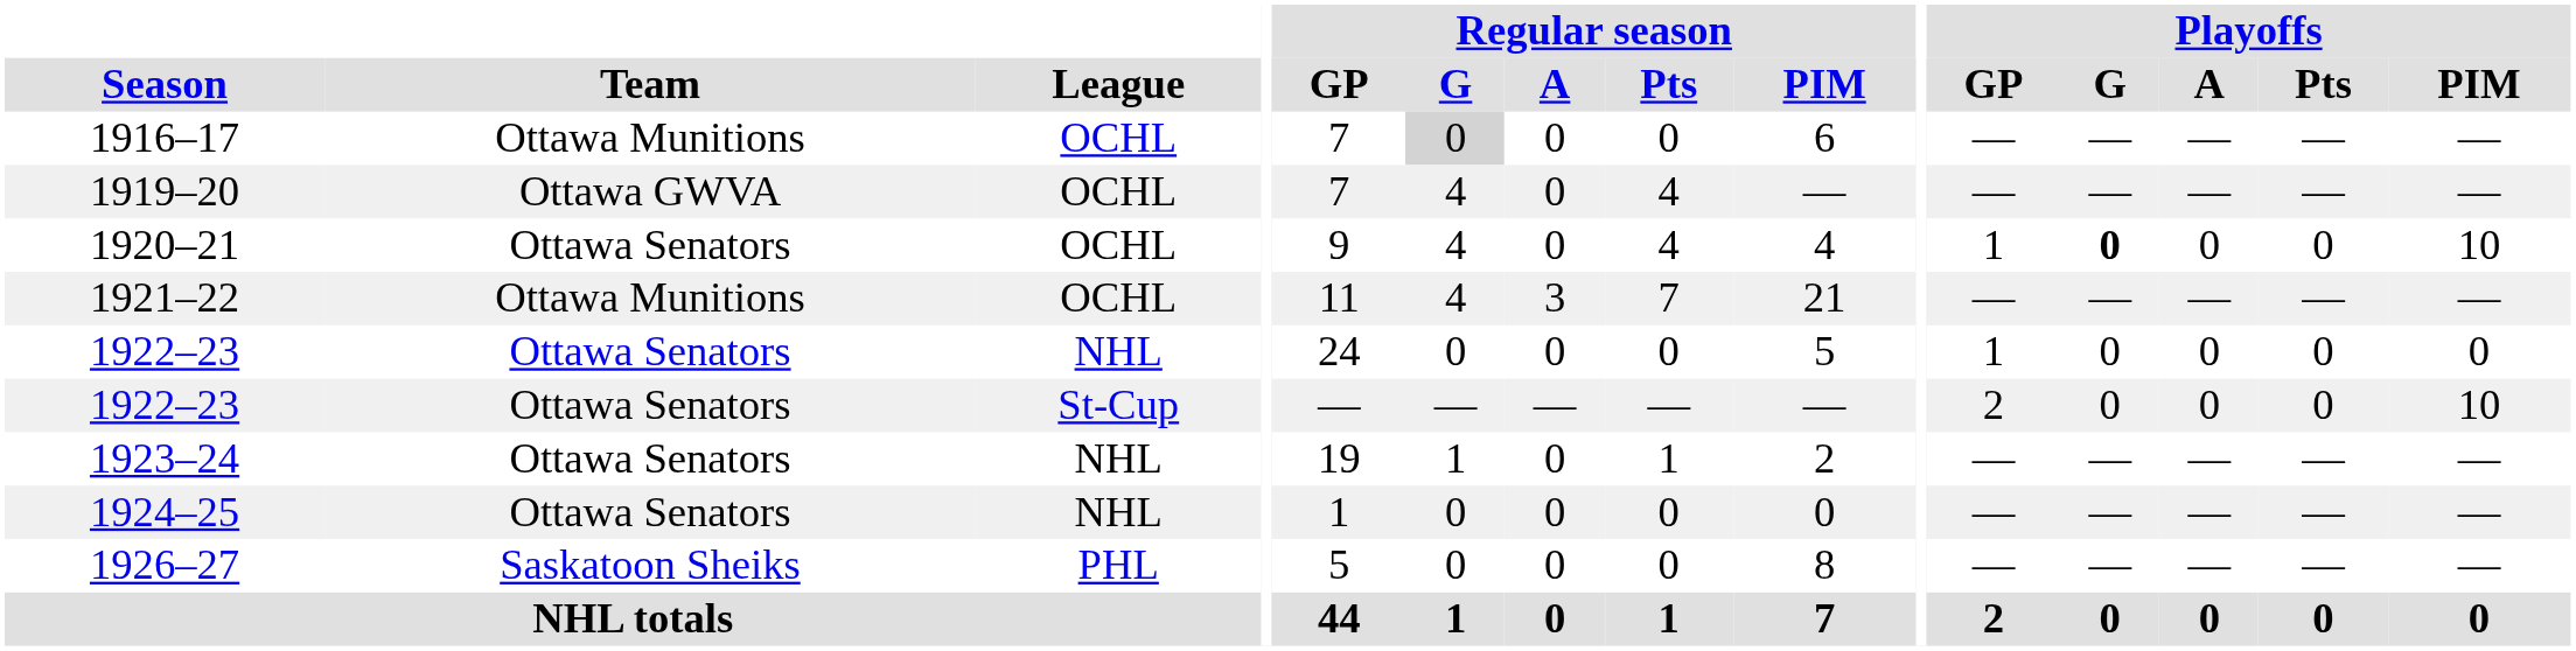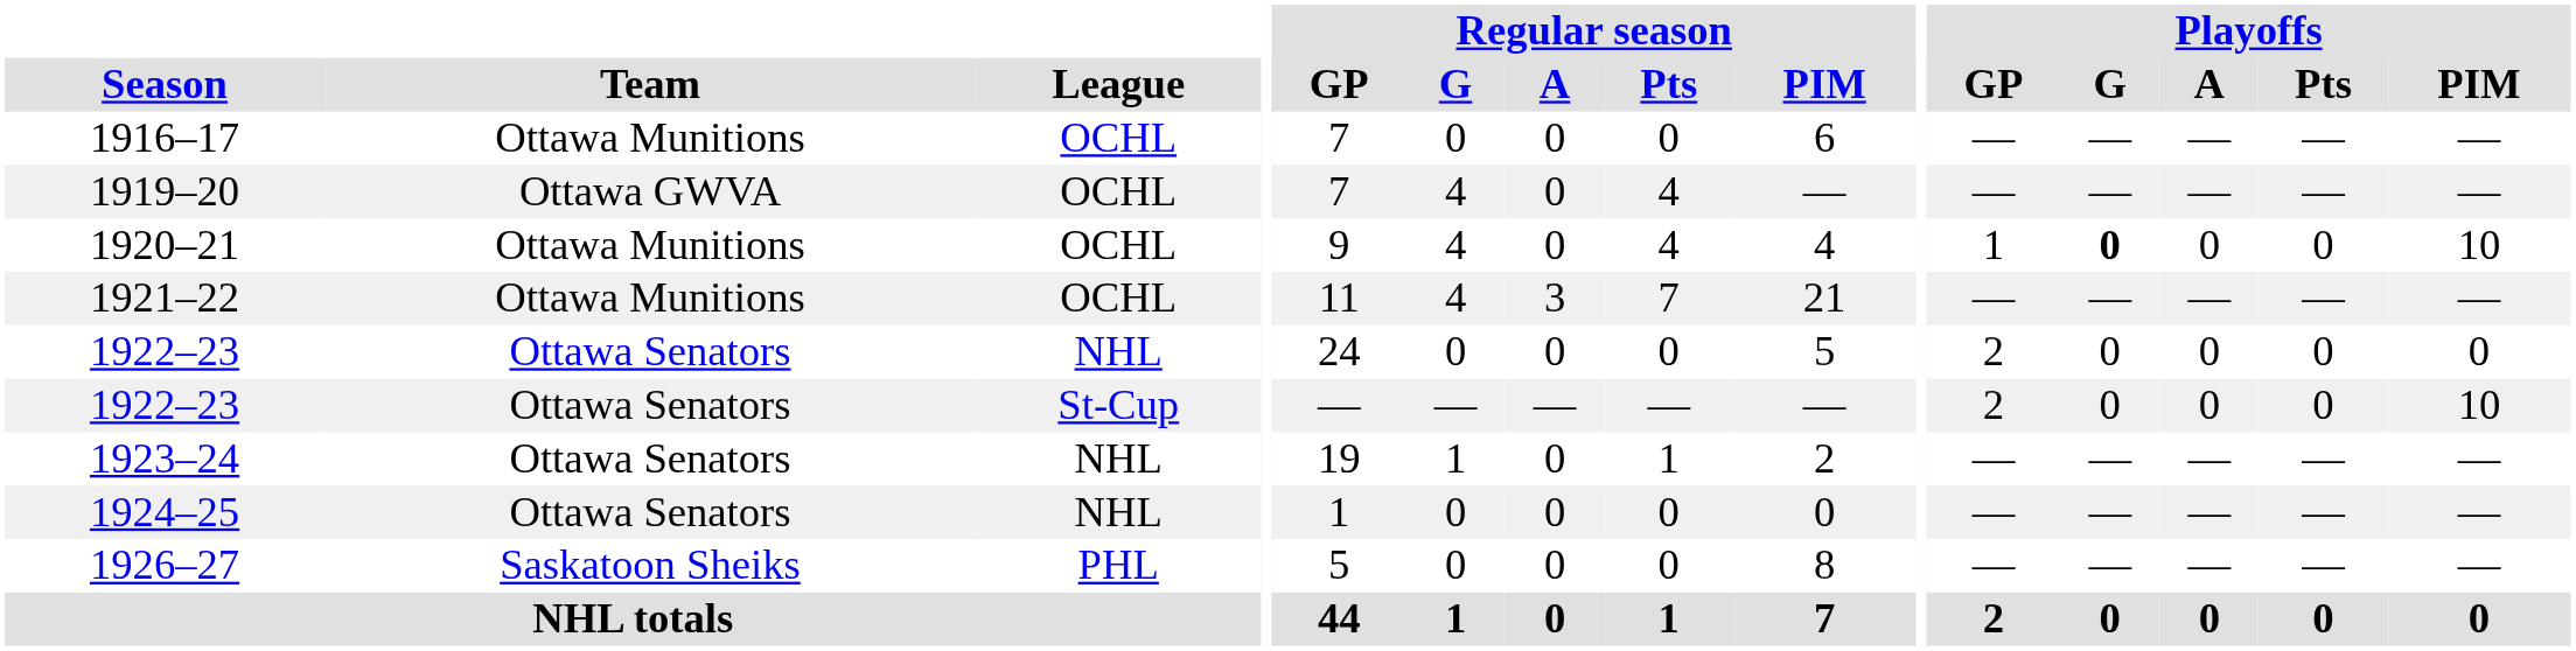 <table border="0" cellpadding="1" cellspacing="0" style="text-align:center; width:60em">
 <tr bgcolor="#e0e0e0">
 <th colspan="3" bgcolor="#ffffff"></th>
 <th rowspan="100" bgcolor="#ffffff"></th>
 <th colspan="5"><a href='#'>Regular season</a></th>
 <th rowspan="100" bgcolor="#ffffff"></th>
 <th colspan="5"><a href='#'>Playoffs</a></th>
 </tr>
 <tr bgcolor="#e0e0e0">
 <th><a href='#'>Season</a></th>
 <th>Team</th>
 <th>League</th>
 <th>GP</th>
 <th><a href='#'>G</a></th>
 <th><a href='#'>A</a></th>
 <th><a href='#'>Pts</a></th>
 <th><a href='#'>PIM</a></th>
 <th>GP</th>
 <th>G</th>
 <th>A</th>
 <th>Pts</th>
 <th>PIM</th>
 </tr>
 <tr>
 <td>1916–17</td>
 <td>Ottawa Munitions</td>
 <td><a href='#'>OCHL</a></td>
 <td>7</td>
-<td style="background: lightgrey;">0</td>
+<td>0</td>
 <td>0</td>
 <td>0</td>
 <td>6</td>
 <td>—</td>
 <td>—</td>
 <td>—</td>
 <td>—</td>
 <td>—</td>
 </tr>
 <tr bgcolor="#f0f0f0">
 <td>1919–20</td>
 <td>Ottawa GWVA</td>
 <td>OCHL</td>
 <td>7</td>
 <td>4</td>
 <td>0</td>
 <td>4</td>
 <td>—</td>
 <td>—</td>
 <td>—</td>
 <td>—</td>
 <td>—</td>
 <td>—</td>
 </tr>
 <tr>
 <td>1920–21</td>
-<td>Ottawa Senators</td>
+<td>Ottawa Munitions</td>
 <td>OCHL</td>
 <td>9</td>
 <td>4</td>
 <td>0</td>
 <td>4</td>
 <td>4</td>
 <td>1</td>
 <td><strong>0</strong></td>
 <td>0</td>
 <td>0</td>
 <td>10</td>
 </tr>
 <tr bgcolor="#f0f0f0">
 <td>1921–22</td>
 <td>Ottawa Munitions</td>
 <td>OCHL</td>
 <td>11</td>
 <td>4</td>
 <td>3</td>
 <td>7</td>
 <td>21</td>
 <td>—</td>
 <td>—</td>
 <td>—</td>
 <td>—</td>
 <td>—</td>
 </tr>
 <tr>
 <td><a href='#'>1922–23</a></td>
 <td><a href='#'>Ottawa Senators</a></td>
 <td><a href='#'>NHL</a></td>
 <td>24</td>
 <td>0</td>
 <td>0</td>
 <td>0</td>
 <td>5</td>
-<td>1</td>
+<td>2</td>
 <td>0</td>
 <td>0</td>
 <td>0</td>
 <td>0</td>
 </tr>
 <tr bgcolor="#f0f0f0">
 <td><a href='#'>1922–23</a></td>
 <td>Ottawa Senators</td>
 <td><a href='#'>St-Cup</a></td>
 <td>—</td>
 <td>—</td>
 <td>—</td>
 <td>—</td>
 <td>—</td>
 <td>2</td>
 <td>0</td>
 <td>0</td>
 <td>0</td>
 <td>10</td>
 </tr>
 <tr>
 <td><a href='#'>1923–24</a></td>
 <td>Ottawa Senators</td>
 <td>NHL</td>
 <td>19</td>
 <td>1</td>
 <td>0</td>
 <td>1</td>
 <td>2</td>
 <td>—</td>
 <td>—</td>
 <td>—</td>
 <td>—</td>
 <td>—</td>
 </tr>
 <tr bgcolor="#f0f0f0">
 <td><a href='#'>1924–25</a></td>
 <td>Ottawa Senators</td>
 <td>NHL</td>
 <td>1</td>
 <td>0</td>
 <td>0</td>
 <td>0</td>
 <td>0</td>
 <td>—</td>
 <td>—</td>
 <td>—</td>
 <td>—</td>
 <td>—</td>
 </tr>
 <tr>
 <td><a href='#'>1926–27</a></td>
 <td><a href='#'>Saskatoon Sheiks</a></td>
 <td><a href='#'>PHL</a></td>
 <td>5</td>
 <td>0</td>
 <td>0</td>
 <td>0</td>
 <td>8</td>
 <td>—</td>
 <td>—</td>
 <td>—</td>
 <td>—</td>
 <td>—</td>
 </tr>
 <tr bgcolor="#e0e0e0">
 <th colspan="3">NHL totals</th>
 <th>44</th>
 <th>1</th>
 <th>0</th>
 <th>1</th>
 <th>7</th>
 <th>2</th>
 <th>0</th>
 <th>0</th>
 <th>0</th>
 <th>0</th>
 </tr>
 </table>
